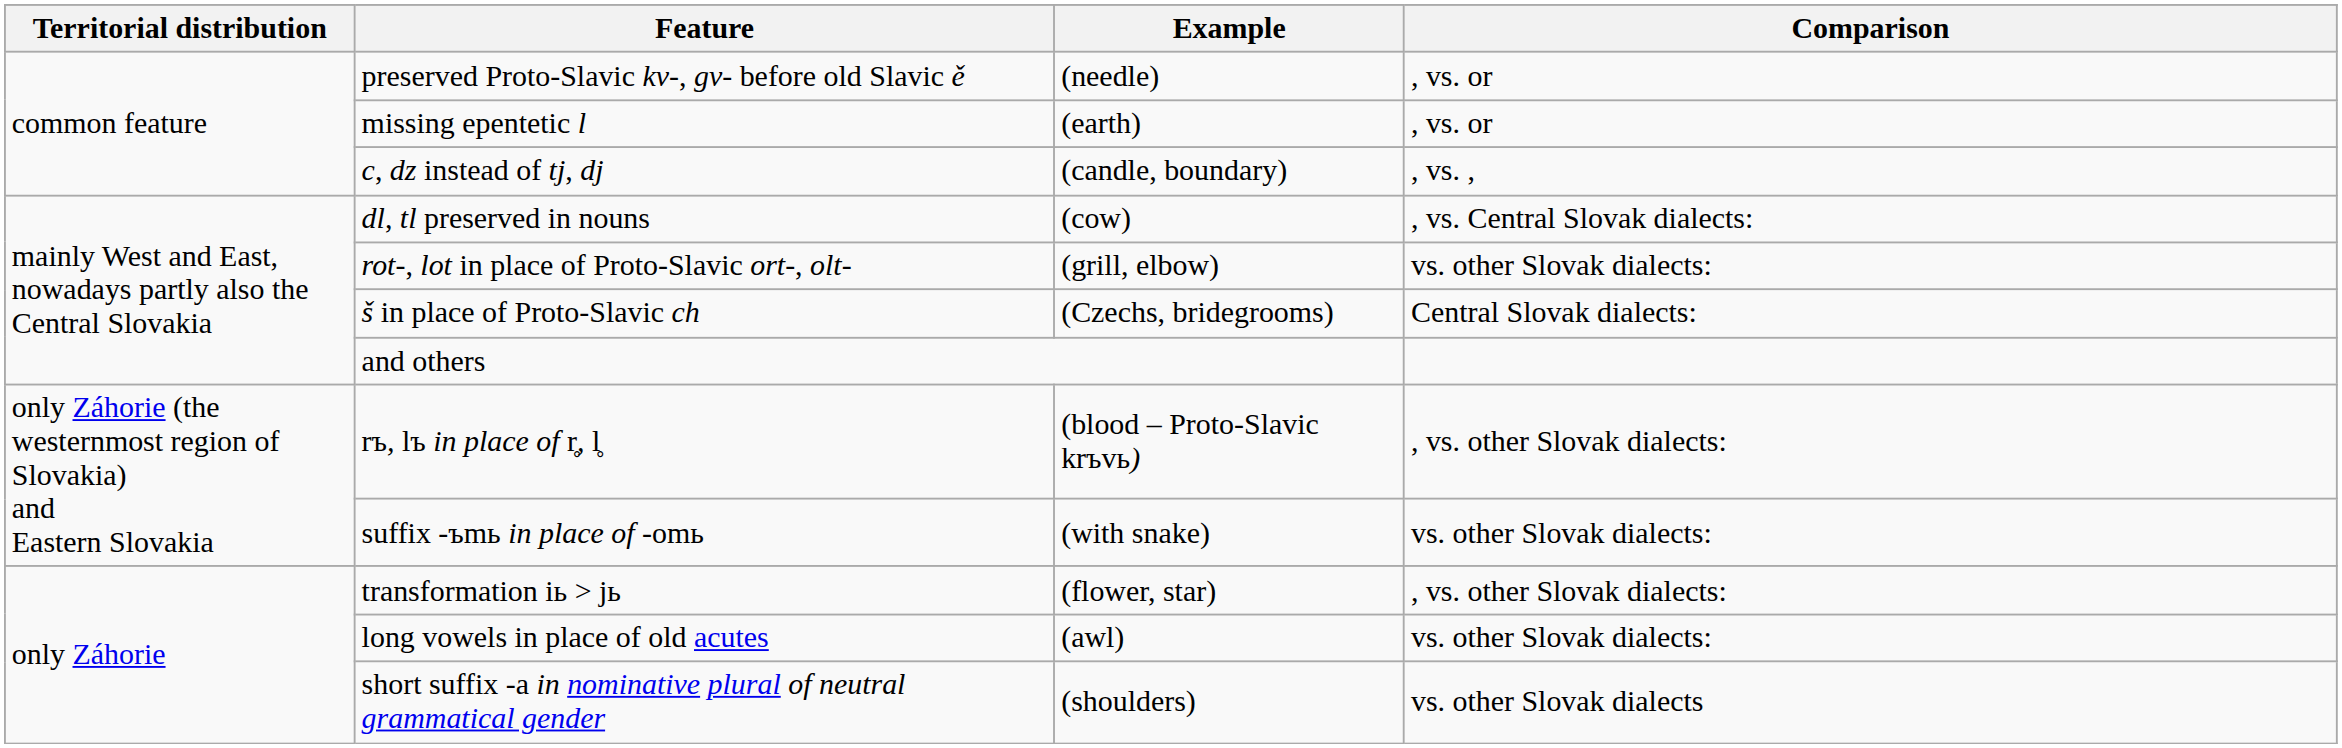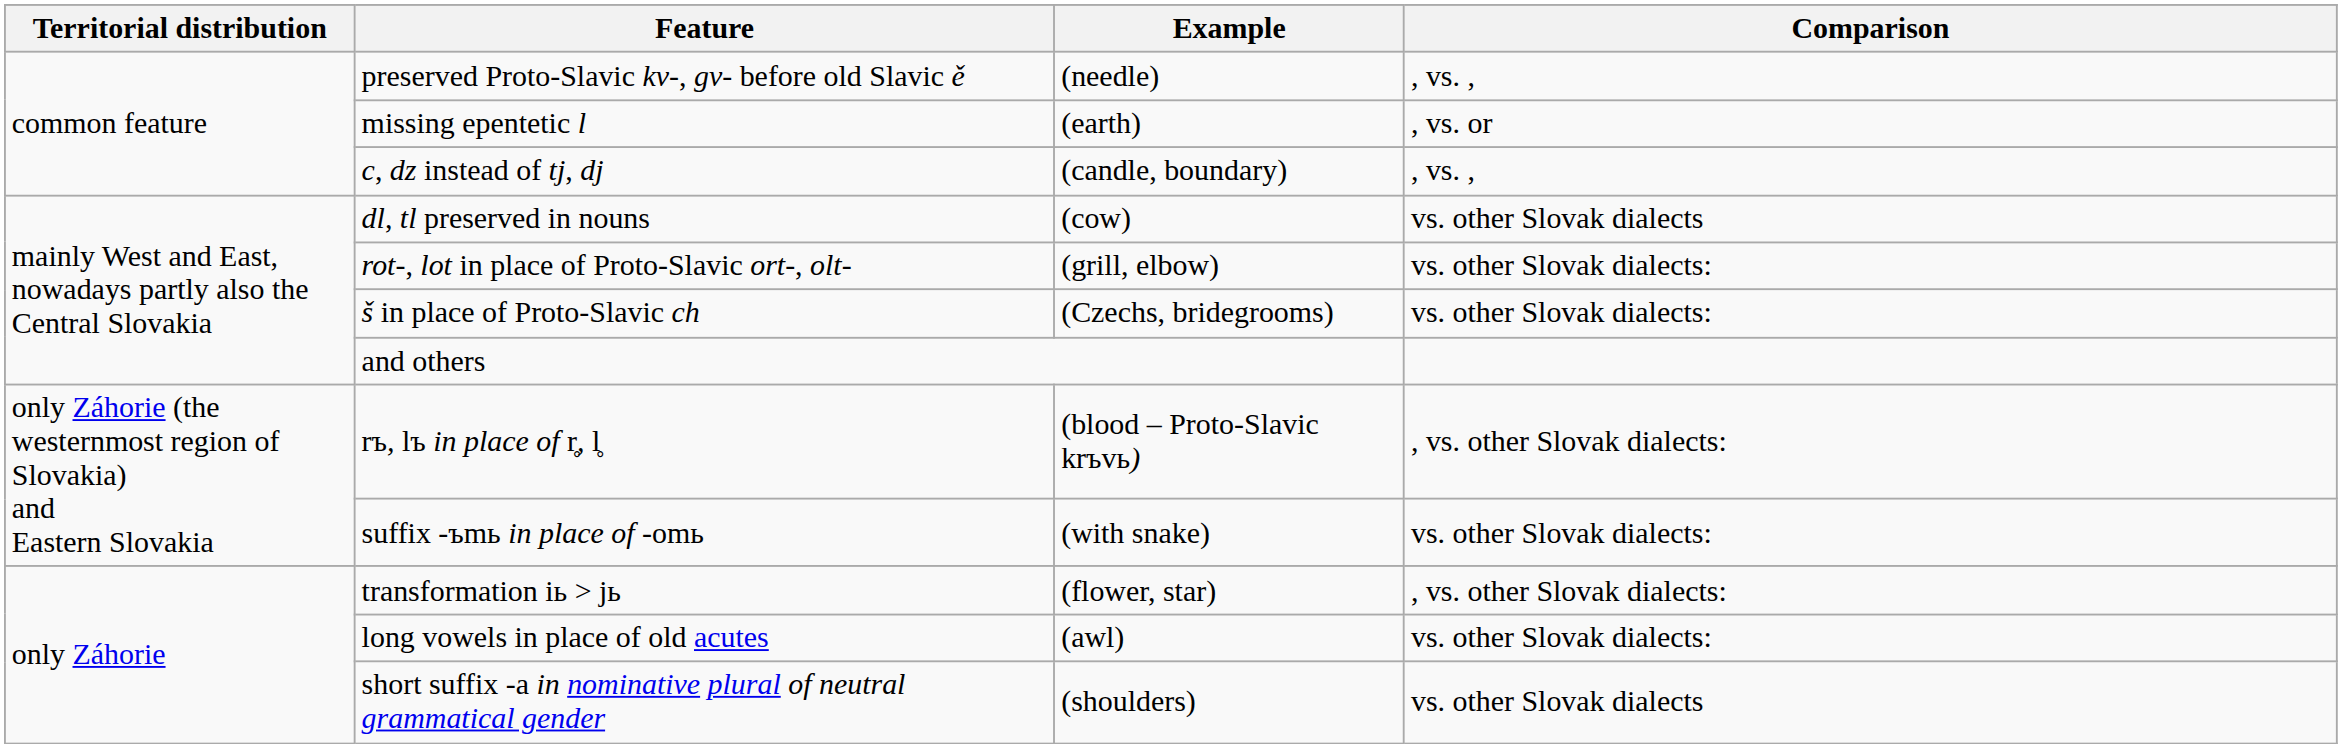 <table class="wikitable">
 <tr>
 <th scope="col" style="width: 15%;">Territorial distribution</th>
 <th scope="col" style="width: 30%;">Feature</th>
 <th scope="col" style="width: 15%;">Example</th>
 <th scope="col" style="width: 40%;">Comparison</th>
 </tr>
 <tr>
 <td rowspan="3">common feature</td>
 <td>preserved Proto-Slavic <em>kv-</em>, <em>gv-</em> before old Slavic <em>ě</em></td>
 <td> (needle)</td>
-<td>,  vs.  or </td>
+<td>,  vs. , </td>
 </tr>
 <tr>
 <td>missing epentetic <em>l</em></td>
 <td> (earth)</td>
 <td>,  vs.  or </td>
 </tr>
 <tr>
 <td><em>c</em>, <em>dz</em> instead of <em>tj</em>, <em>dj</em></td>
 <td> (candle, boundary)</td>
 <td>,  vs. , </td>
 </tr>
 <tr>
 <td rowspan="4">mainly West and East,<br>nowadays partly also the Central Slovakia</td>
 <td><em>dl</em>, <em>tl</em> preserved in nouns</td>
 <td> (cow)</td>
-<td>,  vs. Central Slovak dialects: </td>
+<td> vs. other Slovak dialects </td>
 </tr>
 <tr>
 <td><em>rot-</em>, <em>lot</em> in place of Proto-Slavic <em>ort-</em>, <em>olt-</em></td>
 <td> (grill, elbow)</td>
 <td> vs. other Slovak dialects: </td>
 </tr>
 <tr>
 <td><em>š</em> in place of Proto-Slavic <em>ch<strong></td>
 <td> (Czechs, bridegrooms)</td>
-<td>Central Slovak dialects: </td>
+<td> vs. other Slovak dialects: </td>
 </tr>
 <tr>
 <td colspan="2">and others</td>
 </tr>
 <tr>
 <td rowspan="2">only <a href='#'>Záhorie</a> (the westernmost region of Slovakia)<br>and<br>Eastern Slovakia</td>
 <td></em>rъ<em>, </em>lъ<em> in place of </em>r̥<em>, </em>l̥<em></td>
 <td> (blood – Proto-Slavic </em>krъvь<em>)</td>
 <td>,  vs. other Slovak dialects: </td>
 </tr>
 <tr>
 <td>suffix </em>-ъmь<em> in place of </em>-omь<em></td>
 <td> (with snake)</td>
 <td> vs. other Slovak dialects: </td>
 </tr>
 <tr>
 <td rowspan="3">only <a href='#'>Záhorie</a></td>
 <td>transformation </em>iь > jь<em></td>
 <td> (flower, star)</td>
 <td>,  vs. other Slovak dialects: </td>
 </tr>
 <tr>
 <td>long vowels in place of old <a href='#'>acutes</a></td>
 <td> (awl)</td>
 <td> vs. other Slovak dialects: </td>
 </tr>
 <tr>
 <td>short suffix </em>-a<em> in <a href='#'>nominative</a> <a href='#'>plural</a> of neutral <a href='#'>grammatical gender</a></td>
 <td> (shoulders)</td>
 <td> vs. other Slovak dialects </td>
 </tr>
 </table>
